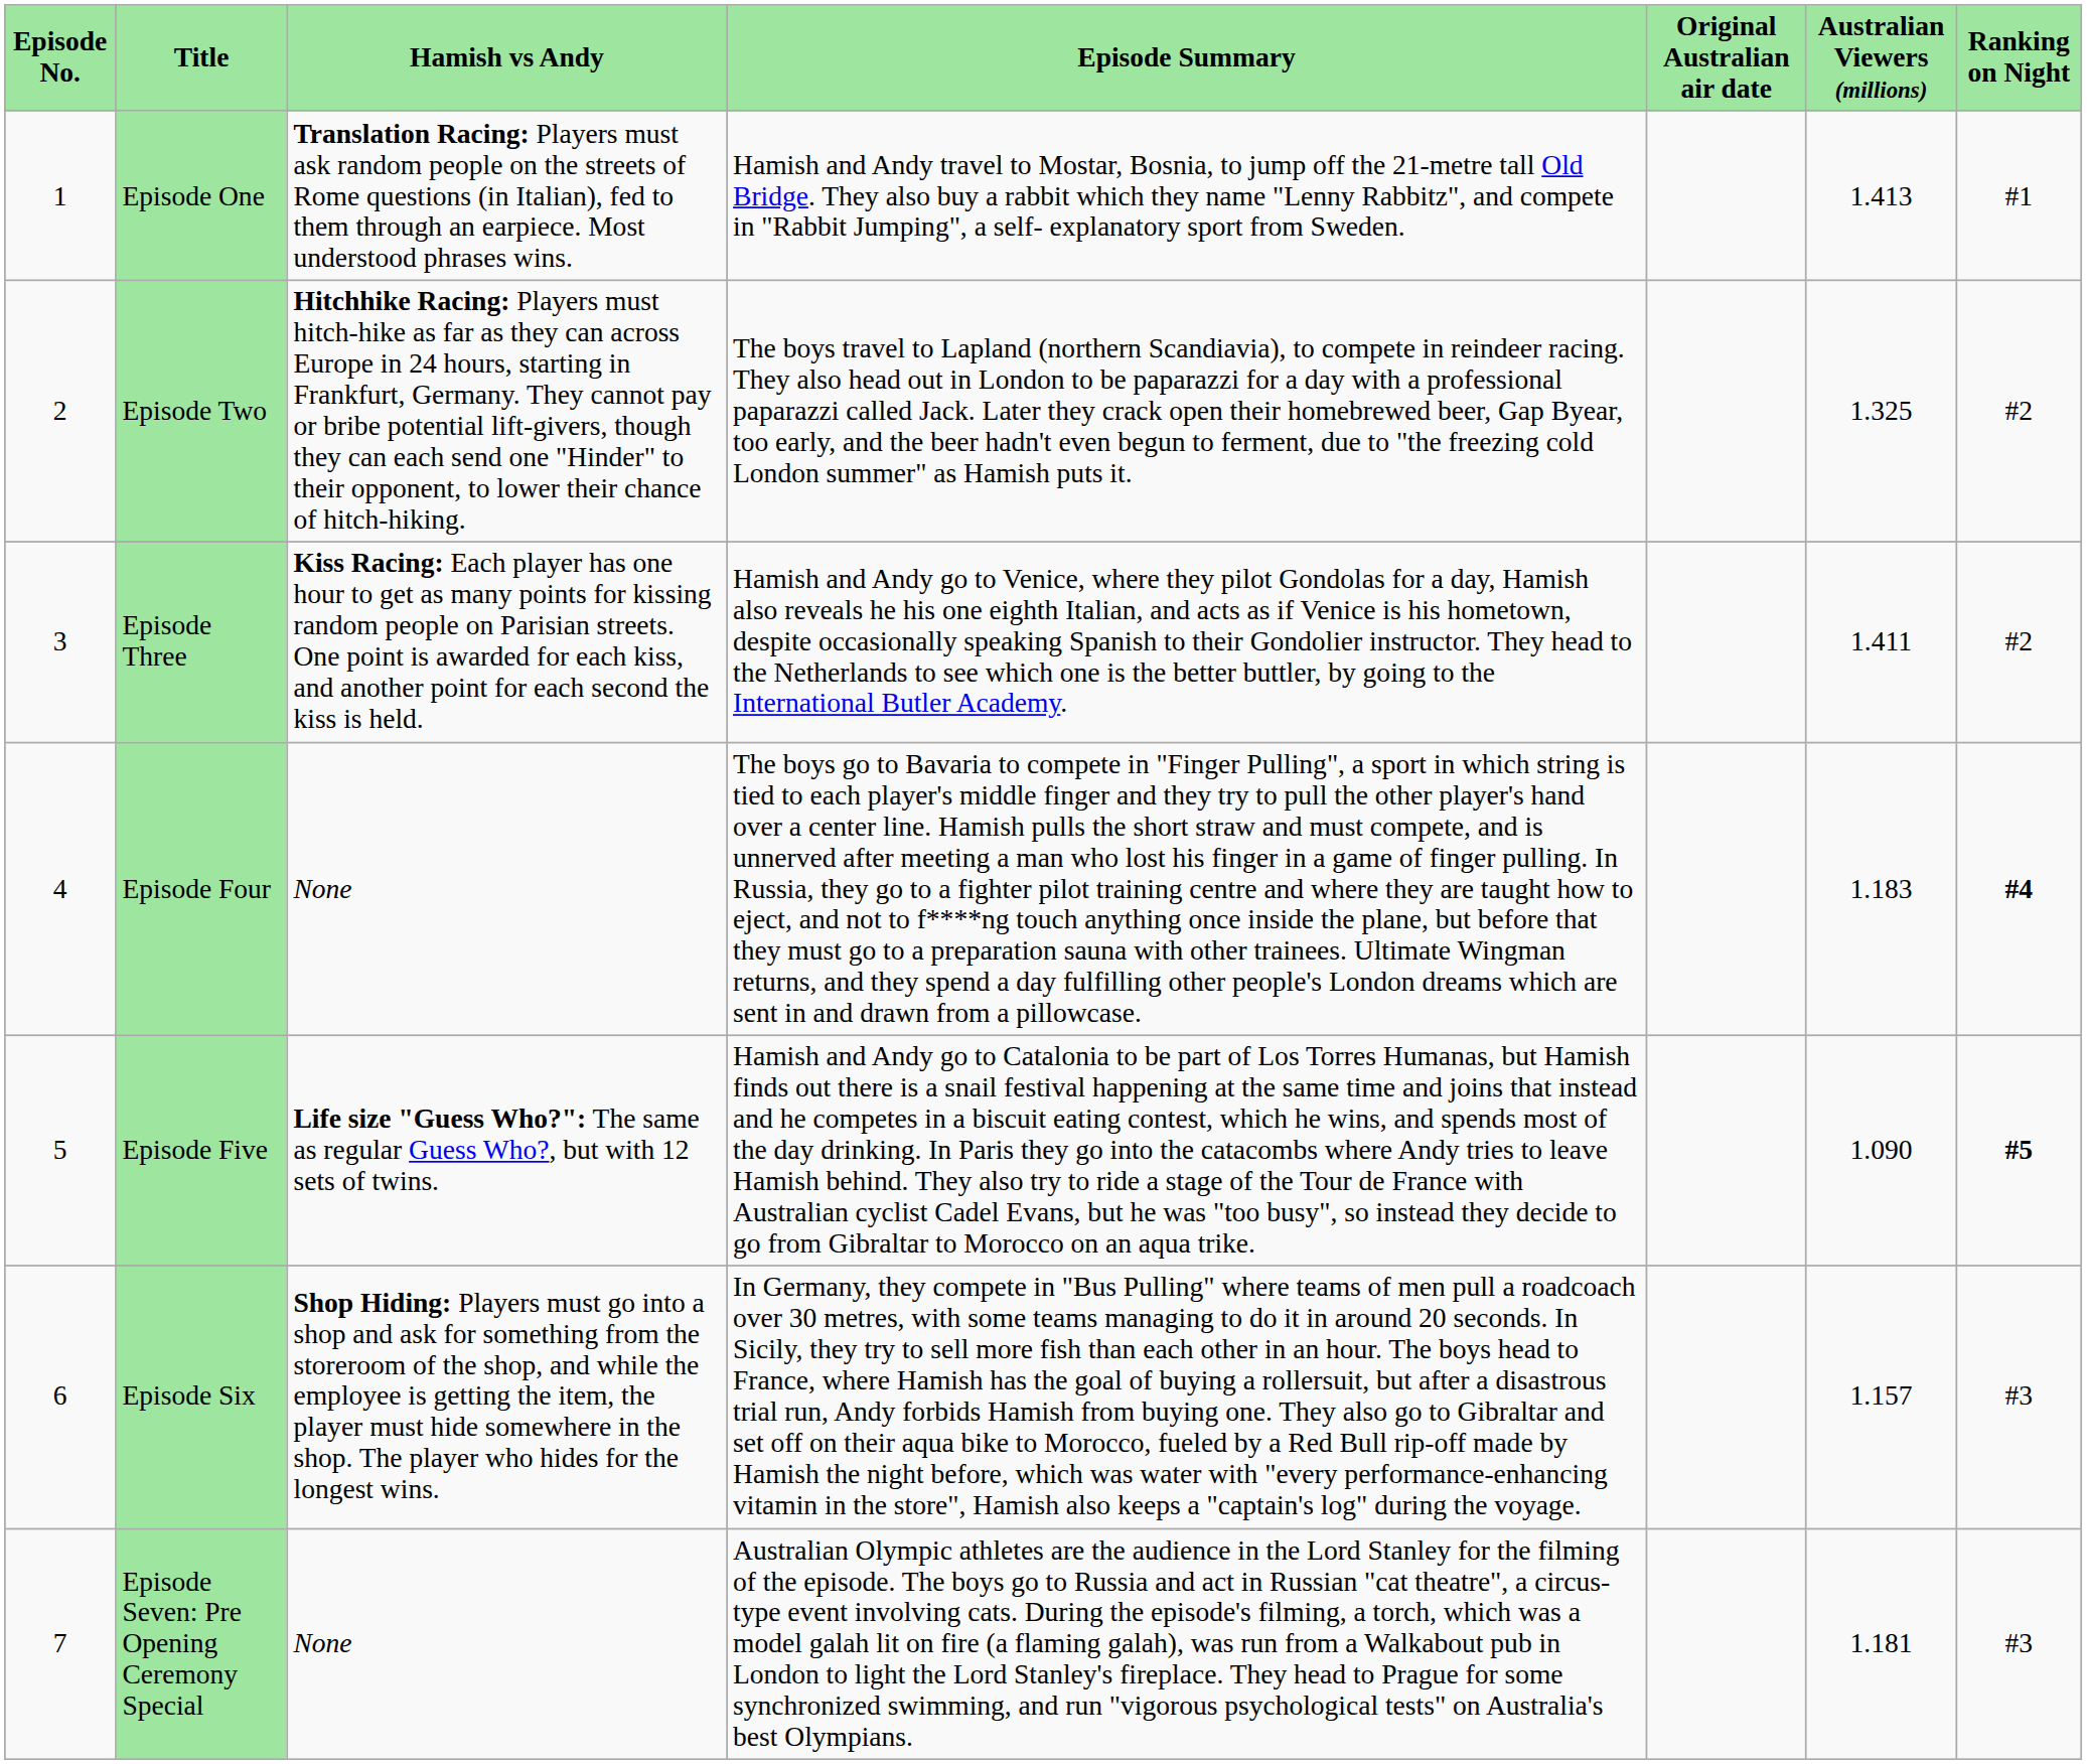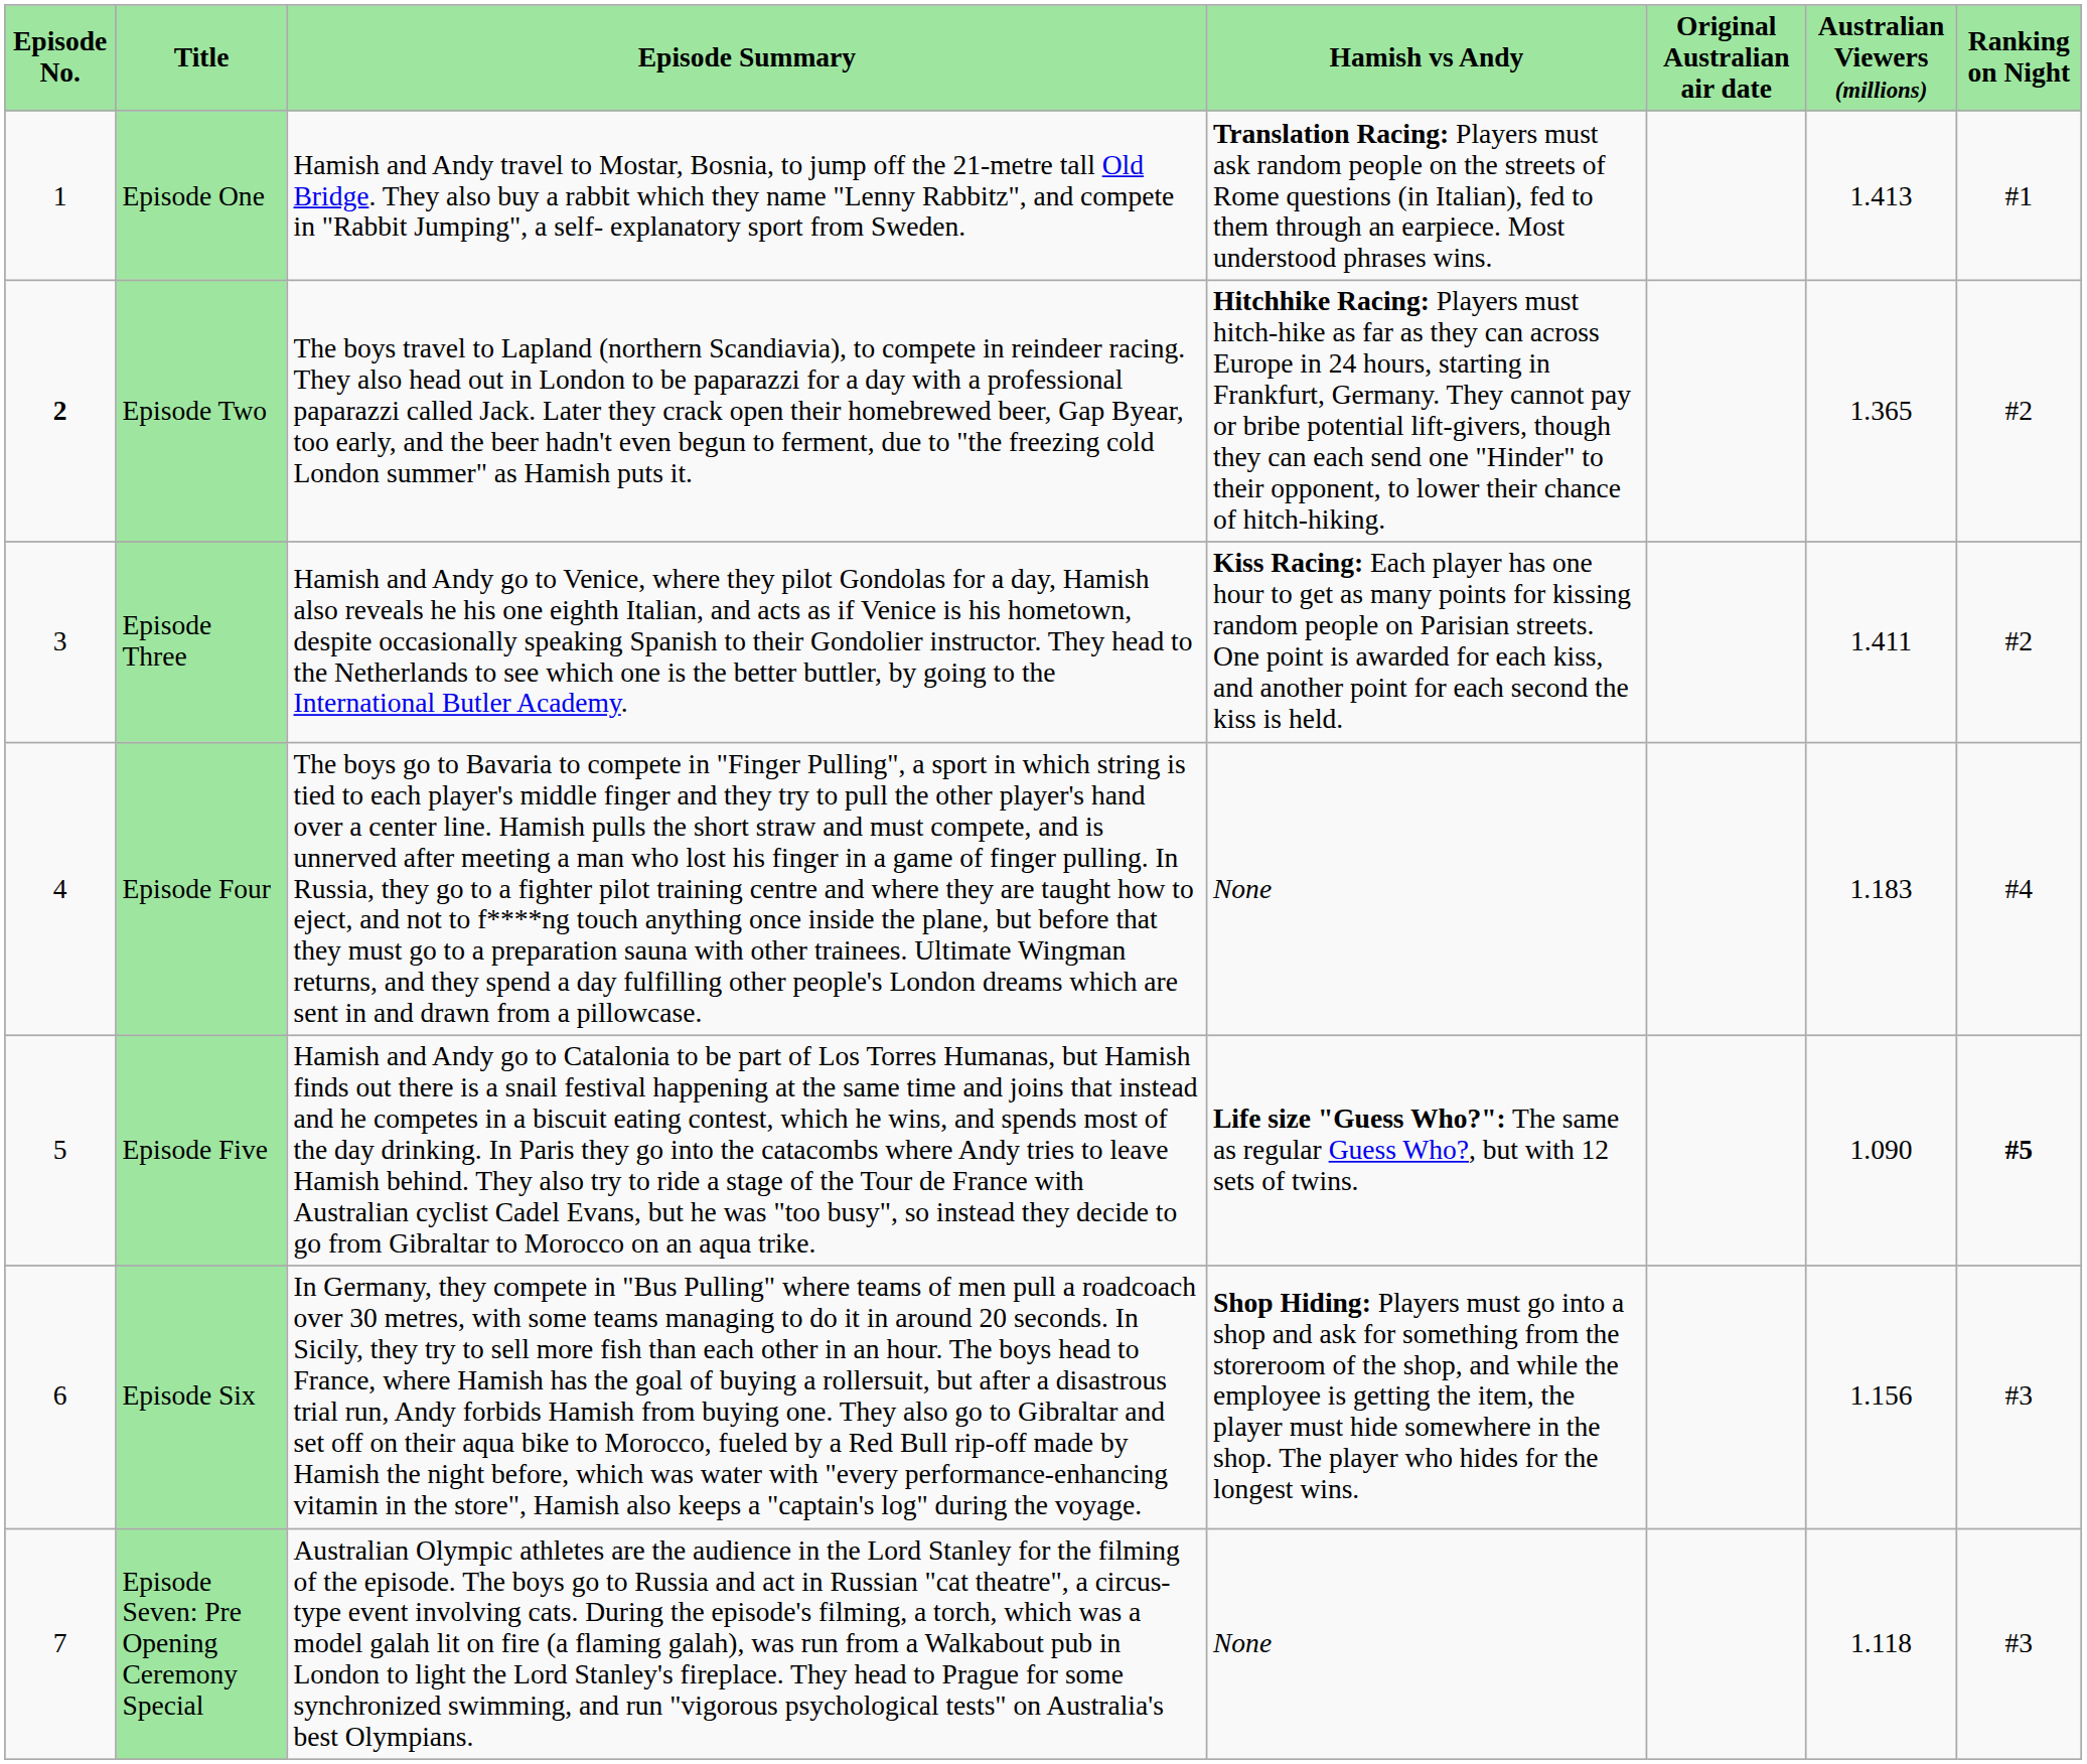 <table class="wikitable plainrowheaders" style="width:95%; margin:auto; background:#FFFFF;">
 <tr>
 <th style="background:#9ee6a0; color:#000; text-align:center;">Episode No.</th>
 <th ! style="background:#9ee6a0; color:#000; text-align:center;">Title</th>
+<th ! style="background:#9ee6a0; color:#000; text-align:center;">Episode Summary</th>
 <th ! style="background:#9ee6a0; color:#000; text-align:center;">Hamish vs Andy</th>
-<th ! style="background:#9ee6a0; color:#000; text-align:center;">Episode Summary</th>
 <th ! style="background:#9ee6a0; color:#000; text-align:center;">Original Australian air date</th>
 <th ! style="background:#9ee6a0; color:#000; text-align:center;">Australian Viewers<br><small><em>(millions)</em></small></th>
 <th ! style="background:#9ee6a0; color:#000; text-align:center;">Ranking on Night</th>
 </tr>
 <tr>
 <td style="text-align:center;">1</td>
 <td style="background:#9ee6a0;">Episode One</td>
+<td>Hamish and Andy travel to Mostar, Bosnia, to jump off the 21-metre tall <a href='#'>Old Bridge</a>. They also buy a rabbit which they name "Lenny Rabbitz", and compete in "Rabbit Jumping", a self- explanatory sport from Sweden.</td>
 <td><strong>Translation Racing:</strong> Players must ask random people on the streets of Rome questions (in Italian), fed to them through an earpiece. Most understood phrases wins.</td>
-<td>Hamish and Andy travel to Mostar, Bosnia, to jump off the 21-metre tall <a href='#'>Old Bridge</a>. They also buy a rabbit which they name "Lenny Rabbitz", and compete in "Rabbit Jumping", a self- explanatory sport from Sweden.</td>
 <td style="text-align:center;"></td>
 <td style="text-align:center;">1.413</td>
 <td style="text-align:center;">#1</td>
 </tr>
 <tr>
-<td style="text-align:center;">2</td>
+<td style="text-align:center;"><strong>2</strong></td>
 <td style="background:#9ee6a0;">Episode Two</td>
+<td>The boys travel to Lapland (northern Scandiavia), to compete in reindeer racing. They also head out in London to be paparazzi for a day with a professional paparazzi called Jack. Later they crack open their homebrewed beer, Gap Byear, too early, and the beer hadn't even begun to ferment, due to "the freezing cold London summer" as Hamish puts it.</td>
 <td><strong>Hitchhike Racing:</strong> Players must hitch-hike as far as they can across Europe in 24 hours, starting in Frankfurt, Germany. They cannot pay or bribe potential lift-givers, though they can each send one "Hinder" to their opponent, to lower their chance of hitch-hiking.</td>
-<td>The boys travel to Lapland (northern Scandiavia), to compete in reindeer racing. They also head out in London to be paparazzi for a day with a professional paparazzi called Jack. Later they crack open their homebrewed beer, Gap Byear, too early, and the beer hadn't even begun to ferment, due to "the freezing cold London summer" as Hamish puts it.</td>
 <td style="text-align:center;"></td>
-<td style="text-align:center;">1.325</td>
+<td style="text-align:center;">1.365</td>
 <td style="text-align:center;">#2</td>
 </tr>
 <tr>
 <td style="text-align:center;">3</td>
 <td style="background:#9ee6a0;">Episode Three</td>
+<td>Hamish and Andy go to Venice, where they pilot Gondolas for a day, Hamish also reveals he his one eighth Italian, and acts as if Venice is his hometown, despite occasionally speaking Spanish to their Gondolier instructor. They head to the Netherlands to see which one is the better buttler, by going to the <a href='#'>International Butler Academy</a>.</td>
 <td><strong>Kiss Racing:</strong> Each player has one hour to get as many points for kissing random people on Parisian streets. One point is awarded for each kiss, and another point for each second the kiss is held.</td>
-<td>Hamish and Andy go to Venice, where they pilot Gondolas for a day, Hamish also reveals he his one eighth Italian, and acts as if Venice is his hometown, despite occasionally speaking Spanish to their Gondolier instructor. They head to the Netherlands to see which one is the better buttler, by going to the <a href='#'>International Butler Academy</a>.</td>
 <td style="text-align:center;"></td>
 <td style="text-align:center;">1.411</td>
 <td style="text-align:center;">#2</td>
 </tr>
 <tr>
 <td style="text-align:center;">4</td>
 <td style="background:#9ee6a0;">Episode Four</td>
+<td>The boys go to Bavaria to compete in "Finger Pulling", a sport in which string is tied to each player's middle finger and they try to pull the other player's hand over a center line. Hamish pulls the short straw and must compete, and is unnerved after meeting a man who lost his finger in a game of finger pulling. In Russia, they go to a fighter pilot training centre and where they are taught how to eject, and not to f****ng touch anything once inside the plane, but before that they must go to a preparation sauna with other trainees. Ultimate Wingman returns, and they spend a day fulfilling other people's London dreams which are sent in and drawn from a pillowcase.</td>
 <td><em>None</em></td>
-<td>The boys go to Bavaria to compete in "Finger Pulling", a sport in which string is tied to each player's middle finger and they try to pull the other player's hand over a center line. Hamish pulls the short straw and must compete, and is unnerved after meeting a man who lost his finger in a game of finger pulling. In Russia, they go to a fighter pilot training centre and where they are taught how to eject, and not to f****ng touch anything once inside the plane, but before that they must go to a preparation sauna with other trainees. Ultimate Wingman returns, and they spend a day fulfilling other people's London dreams which are sent in and drawn from a pillowcase.</td>
 <td style="text-align:center;"></td>
 <td style="text-align:center;">1.183</td>
-<td style="text-align:center;"><strong>#4</strong></td>
+<td style="text-align:center;">#4</td>
 </tr>
 <tr>
 <td style="text-align:center;">5</td>
 <td style="background:#9ee6a0;">Episode Five</td>
+<td>Hamish and Andy go to Catalonia to be part of Los Torres Humanas, but Hamish finds out there is a snail festival happening at the same time and joins that instead and he competes in a biscuit eating contest, which he wins, and spends most of the day drinking. In Paris they go into the catacombs where Andy tries to leave Hamish behind. They also try to ride a stage of the Tour de France with Australian cyclist Cadel Evans, but he was "too busy", so instead they decide to go from Gibraltar to Morocco on an aqua trike.</td>
 <td><strong>Life size "Guess Who?":</strong> The same as regular <a href='#'>Guess Who?</a>, but with 12 sets of twins.</td>
-<td>Hamish and Andy go to Catalonia to be part of Los Torres Humanas, but Hamish finds out there is a snail festival happening at the same time and joins that instead and he competes in a biscuit eating contest, which he wins, and spends most of the day drinking. In Paris they go into the catacombs where Andy tries to leave Hamish behind. They also try to ride a stage of the Tour de France with Australian cyclist Cadel Evans, but he was "too busy", so instead they decide to go from Gibraltar to Morocco on an aqua trike.</td>
 <td style="text-align:center;"></td>
 <td style="text-align:center;">1.090</td>
 <td style="text-align:center;"><strong>#5</strong></td>
 </tr>
 <tr>
 <td style="text-align:center;">6</td>
 <td style="background:#9ee6a0;">Episode Six</td>
+<td>In Germany, they compete in "Bus Pulling" where teams of men pull a roadcoach over 30 metres, with some teams managing to do it in around 20 seconds. In Sicily, they try to sell more fish than each other in an hour. The boys head to France, where Hamish has the goal of buying a rollersuit, but after a disastrous trial run, Andy forbids Hamish from buying one. They also go to Gibraltar and set off on their aqua bike to Morocco, fueled by a Red Bull rip-off made by Hamish the night before, which was water with "every performance-enhancing vitamin in the store", Hamish also keeps a "captain's log" during the voyage.</td>
 <td><strong>Shop Hiding:</strong> Players must go into a shop and ask for something from the storeroom of the shop, and while the employee is getting the item, the player must hide somewhere in the shop. The player who hides for the longest wins.</td>
-<td>In Germany, they compete in "Bus Pulling" where teams of men pull a roadcoach over 30 metres, with some teams managing to do it in around 20 seconds. In Sicily, they try to sell more fish than each other in an hour. The boys head to France, where Hamish has the goal of buying a rollersuit, but after a disastrous trial run, Andy forbids Hamish from buying one. They also go to Gibraltar and set off on their aqua bike to Morocco, fueled by a Red Bull rip-off made by Hamish the night before, which was water with "every performance-enhancing vitamin in the store", Hamish also keeps a "captain's log" during the voyage.</td>
 <td style="text-align:center;"></td>
-<td style="text-align:center;">1.157</td>
+<td style="text-align:center;">1.156</td>
 <td style="text-align:center;">#3</td>
 </tr>
 <tr>
 <td style="text-align:center;">7</td>
 <td style="background:#9ee6a0;">Episode Seven: Pre Opening Ceremony Special</td>
+<td>Australian Olympic athletes are the audience in the Lord Stanley for the filming of the episode. The boys go to Russia and act in Russian "cat theatre", a circus-type event involving cats. During the episode's filming, a torch, which was a model galah lit on fire (a flaming galah), was run from a Walkabout pub in London to light the Lord Stanley's fireplace. They head to Prague for some synchronized swimming, and run "vigorous psychological tests" on Australia's best Olympians.</td>
 <td><em>None</em></td>
-<td>Australian Olympic athletes are the audience in the Lord Stanley for the filming of the episode. The boys go to Russia and act in Russian "cat theatre", a circus-type event involving cats. During the episode's filming, a torch, which was a model galah lit on fire (a flaming galah), was run from a Walkabout pub in London to light the Lord Stanley's fireplace. They head to Prague for some synchronized swimming, and run "vigorous psychological tests" on Australia's best Olympians.</td>
 <td style="text-align:center;"></td>
-<td style="text-align:center;">1.181</td>
+<td style="text-align:center;">1.118</td>
 <td style="text-align:center;">#3</td>
 </tr>
 </table>
